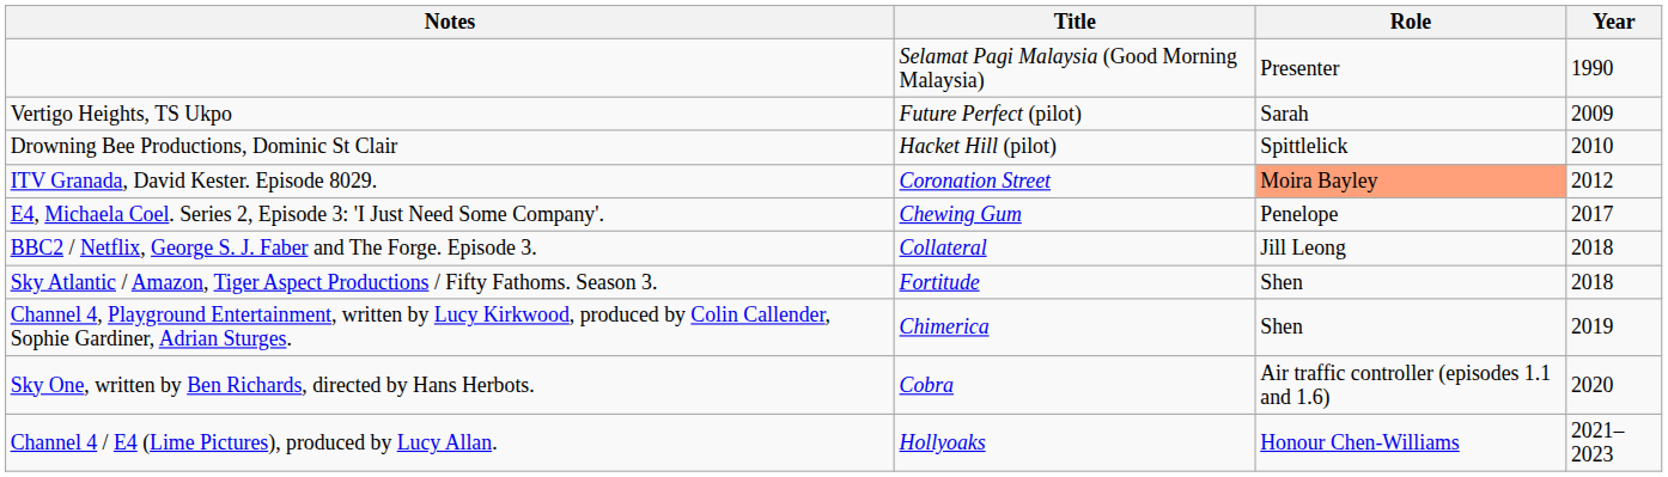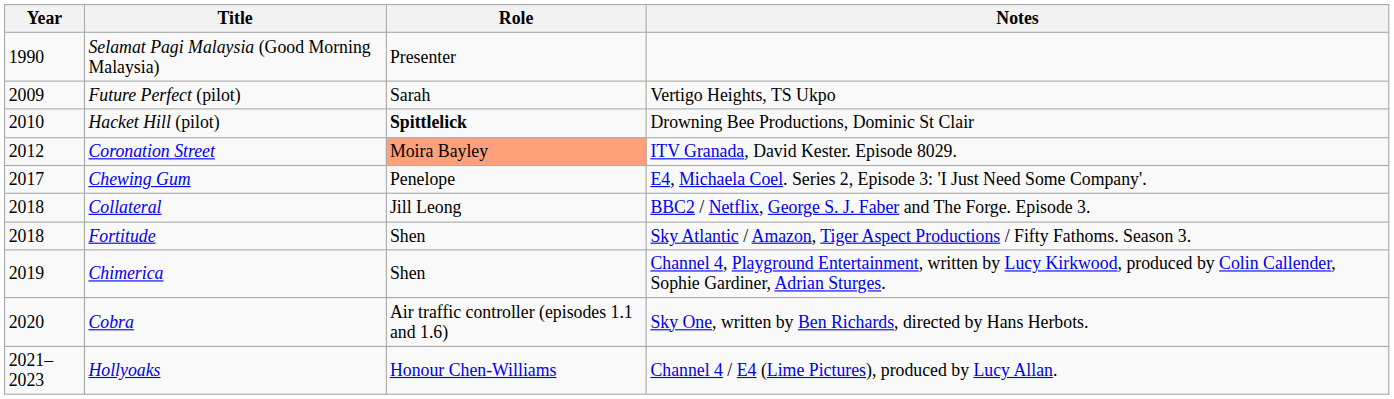 <table class="wikitable sortable">
 <tr>
-<th>Notes</th>
+<th>Year</th>
 <th>Title</th>
 <th>Role</th>
-<th>Year</th>
+<th>Notes</th>
 </tr>
 <tr>
-<td></td>
+<td>1990</td>
 <td><em>Selamat Pagi Malaysia</em> (Good Morning Malaysia)</td>
 <td>Presenter</td>
-<td>1990</td>
+<td></td>
 </tr>
 <tr>
-<td>Vertigo Heights, TS Ukpo</td>
+<td>2009</td>
 <td><em>Future Perfect</em> (pilot)</td>
 <td>Sarah</td>
-<td>2009</td>
+<td>Vertigo Heights, TS Ukpo</td>
 </tr>
 <tr>
+<td>2010</td>
+<td><em>Hacket Hill</em> (pilot)</td>
+<td><strong>Spittlelick</strong></td>
 <td>Drowning Bee Productions, Dominic St Clair</td>
-<td><em>Hacket Hill</em> (pilot)</td>
-<td>Spittlelick</td>
-<td>2010</td>
 </tr>
 <tr>
-<td><a href='#'>ITV Granada</a>, David Kester. Episode 8029.</td>
+<td>2012</td>
 <td><em><a href='#'>Coronation Street</a></em></td>
 <td style="background: lightsalmon;">Moira Bayley</td>
-<td>2012</td>
+<td><a href='#'>ITV Granada</a>, David Kester. Episode 8029.</td>
 </tr>
 <tr>
-<td><a href='#'>E4</a>, <a href='#'>Michaela Coel</a>. Series 2, Episode 3: 'I Just Need Some Company'.</td>
+<td>2017</td>
 <td><em><a href='#'>Chewing Gum</a></em></td>
 <td>Penelope</td>
-<td>2017</td>
+<td><a href='#'>E4</a>, <a href='#'>Michaela Coel</a>. Series 2, Episode 3: 'I Just Need Some Company'.</td>
 </tr>
 <tr>
-<td><a href='#'>BBC2</a> / <a href='#'>Netflix</a>, <a href='#'>George S. J. Faber</a> and The Forge. Episode 3.</td>
+<td>2018</td>
 <td><em><a href='#'>Collateral</a></em></td>
 <td>Jill Leong</td>
-<td>2018</td>
+<td><a href='#'>BBC2</a> / <a href='#'>Netflix</a>, <a href='#'>George S. J. Faber</a> and The Forge. Episode 3.</td>
 </tr>
 <tr>
-<td><a href='#'>Sky Atlantic</a> / <a href='#'>Amazon</a>, <a href='#'>Tiger Aspect Productions</a> / Fifty Fathoms. Season 3.</td>
+<td>2018</td>
 <td><em><a href='#'>Fortitude</a></em></td>
 <td>Shen</td>
-<td>2018</td>
+<td><a href='#'>Sky Atlantic</a> / <a href='#'>Amazon</a>, <a href='#'>Tiger Aspect Productions</a> / Fifty Fathoms. Season 3.</td>
 </tr>
 <tr>
-<td><a href='#'>Channel 4</a>, <a href='#'>Playground Entertainment</a>, written by <a href='#'>Lucy Kirkwood</a>, produced by <a href='#'>Colin Callender</a>, Sophie Gardiner, <a href='#'>Adrian Sturges</a>.</td>
+<td>2019</td>
 <td><em><a href='#'>Chimerica</a></em></td>
 <td>Shen</td>
-<td>2019</td>
+<td><a href='#'>Channel 4</a>, <a href='#'>Playground Entertainment</a>, written by <a href='#'>Lucy Kirkwood</a>, produced by <a href='#'>Colin Callender</a>, Sophie Gardiner, <a href='#'>Adrian Sturges</a>.</td>
 </tr>
 <tr>
-<td><a href='#'>Sky One</a>, written by <a href='#'>Ben Richards</a>, directed by Hans Herbots.</td>
+<td>2020</td>
 <td><em><a href='#'>Cobra</a></em></td>
 <td>Air traffic controller (episodes 1.1 and 1.6)</td>
-<td>2020</td>
+<td><a href='#'>Sky One</a>, written by <a href='#'>Ben Richards</a>, directed by Hans Herbots.</td>
 </tr>
 <tr>
-<td><a href='#'>Channel 4</a> / <a href='#'>E4</a> (<a href='#'>Lime Pictures</a>), produced by <a href='#'>Lucy Allan</a>.</td>
+<td>2021–2023</td>
 <td><em><a href='#'>Hollyoaks</a></em></td>
 <td><a href='#'>Honour Chen-Williams</a></td>
-<td>2021–2023</td>
+<td><a href='#'>Channel 4</a> / <a href='#'>E4</a> (<a href='#'>Lime Pictures</a>), produced by <a href='#'>Lucy Allan</a>.</td>
 </tr>
 </table>
